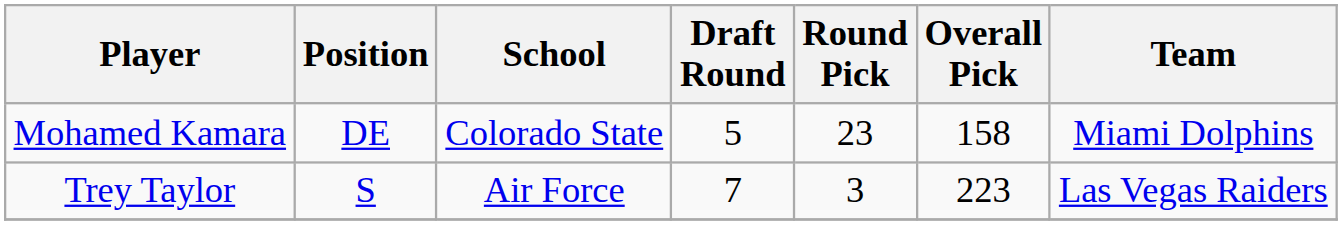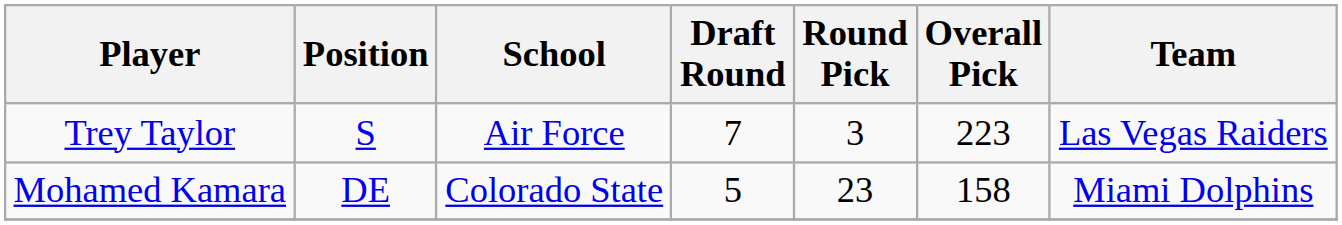 <table class="wikitable sortable" border="1" style="text-align: center;">
 <tr>
 <th>Player</th>
 <th>Position</th>
 <th>School</th>
 <th>Draft<br>Round</th>
 <th>Round<br>Pick</th>
 <th>Overall<br>Pick</th>
 <th>Team</th>
 </tr>
 <tr>
+<td><a href='#'>Trey Taylor</a></td>
+<td><a href='#'>S</a></td>
+<td><a href='#'>Air Force</a></td>
+<td>7</td>
+<td>3</td>
+<td>223</td>
+<td><a href='#'>Las Vegas Raiders</a></td>
+</tr>
+<tr>
 <td><a href='#'>Mohamed Kamara</a></td>
 <td><a href='#'>DE</a></td>
 <td><a href='#'>Colorado State</a></td>
 <td>5</td>
 <td>23</td>
 <td>158</td>
 <td><a href='#'>Miami Dolphins</a></td>
 </tr>
 <tr>
-<td><a href='#'>Trey Taylor</a></td>
-<td><a href='#'>S</a></td>
-<td><a href='#'>Air Force</a></td>
-<td>7</td>
-<td>3</td>
-<td>223</td>
-<td><a href='#'>Las Vegas Raiders</a></td>
-</tr>
-<tr>
 </tr>
 </table>
